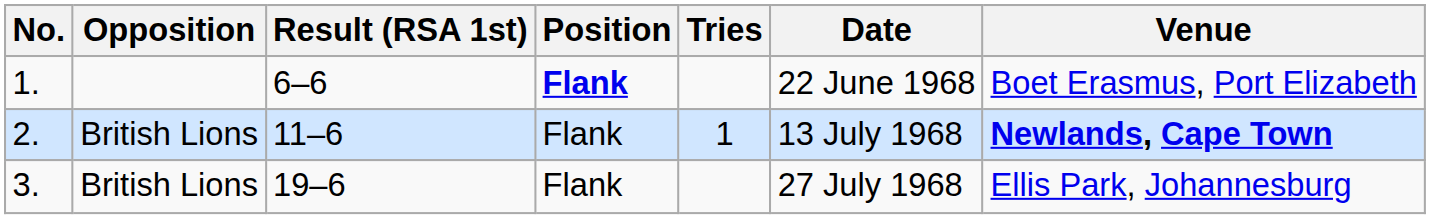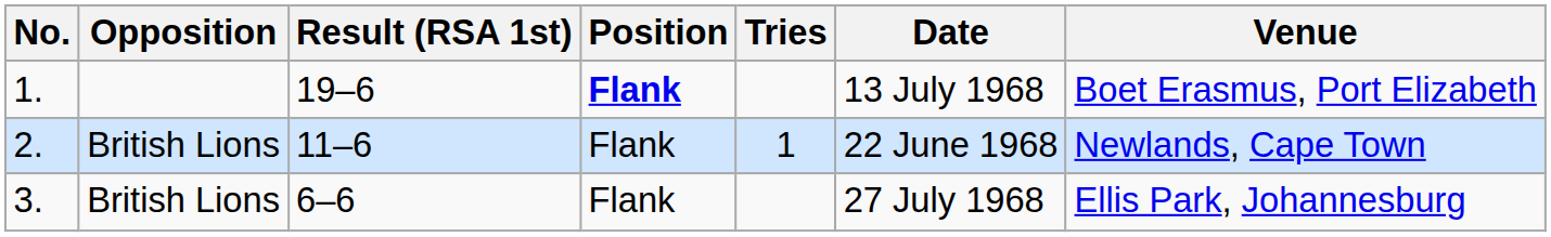 <table class="wikitable sortable">
 <tr>
 <th>No.</th>
 <th>Opposition</th>
 <th>Result (RSA 1st)</th>
 <th>Position</th>
 <th>Tries</th>
 <th>Date</th>
 <th>Venue</th>
 </tr>
 <tr>
 <td>1.</td>
 <td></td>
-<td>6–6</td>
+<td>19–6</td>
 <td><strong><a href='#'>Flank</a></strong></td>
 <td></td>
-<td>22 June 1968</td>
+<td>13 July 1968</td>
 <td><a href='#'>Boet Erasmus</a>, <a href='#'>Port Elizabeth</a></td>
 </tr>
 <tr style="background: #D0E6FF;">
 <td>2.</td>
 <td> British Lions</td>
 <td>11–6</td>
 <td>Flank</td>
 <td align="center">1</td>
-<td>13 July 1968</td>
-<td><strong><a href='#'>Newlands</a>, <a href='#'>Cape Town</a></strong></td>
+<td>22 June 1968</td>
+<td><a href='#'>Newlands</a>, <a href='#'>Cape Town</a></td>
 </tr>
 <tr>
 <td>3.</td>
 <td> British Lions</td>
-<td>19–6</td>
+<td>6–6</td>
 <td>Flank</td>
 <td></td>
 <td>27 July 1968</td>
 <td><a href='#'>Ellis Park</a>, <a href='#'>Johannesburg</a></td>
 </tr>
 </table>
